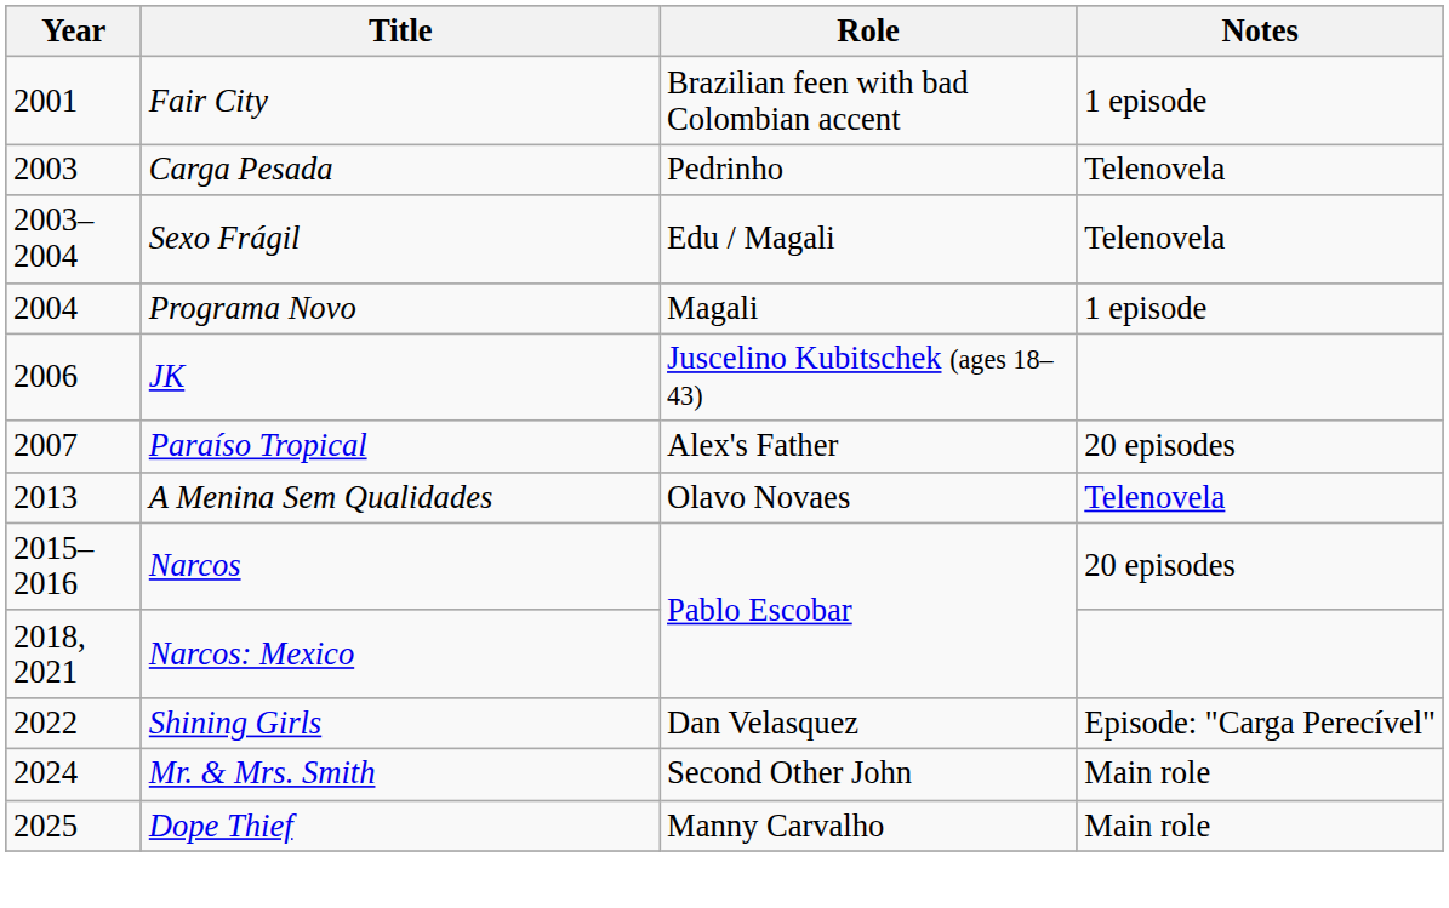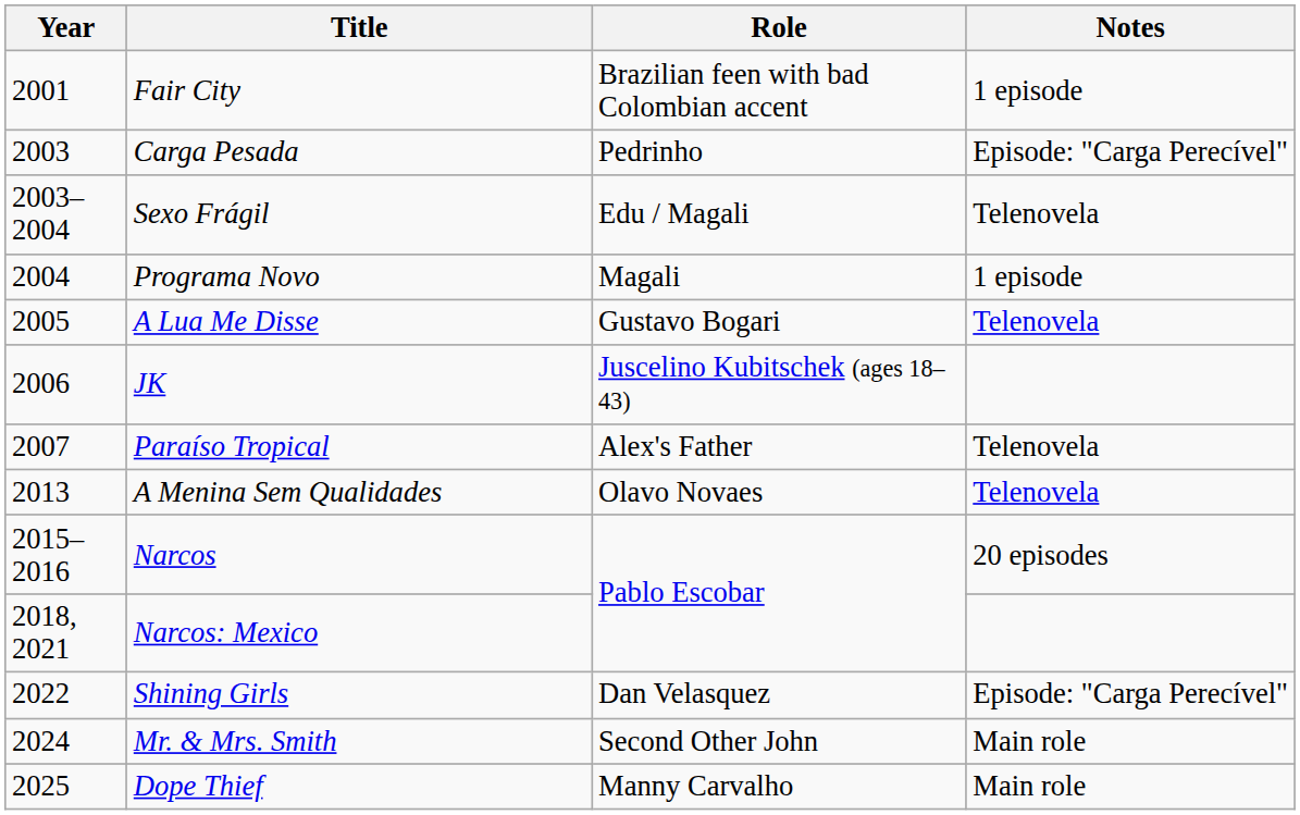 <table class = "wikitable sortable">
 <tr>
 <th width="60">Year</th>
 <th width="250">Title</th>
 <th width="200">Role</th>
 <th class="unsortable">Notes</th>
 </tr>
 <tr>
 <td>2001</td>
 <td><em>Fair City</em></td>
 <td>Brazilian feen with bad Colombian accent</td>
 <td>1 episode</td>
 </tr>
 <tr>
 <td>2003</td>
 <td><em>Carga Pesada</em></td>
 <td>Pedrinho</td>
-<td>Telenovela</td>
+<td>Episode: "Carga Perecível"</td>
 </tr>
 <tr>
 <td>2003–2004</td>
 <td><em>Sexo Frágil</em></td>
 <td>Edu / Magali</td>
 <td>Telenovela</td>
 </tr>
 <tr>
 <td>2004</td>
 <td><em>Programa Novo</em></td>
 <td>Magali</td>
 <td>1 episode</td>
 </tr>
 <tr>
+<td>2005</td>
+<td><em><a href='#'>A Lua Me Disse</a></em></td>
+<td>Gustavo Bogari</td>
+<td><a href='#'>Telenovela</a></td>
+</tr>
+<tr>
 <td>2006</td>
 <td><em><a href='#'>JK</a></em></td>
 <td><a href='#'>Juscelino Kubitschek</a> <small>(ages 18–43)</small></td>
 <td></td>
 </tr>
 <tr>
 <td>2007</td>
 <td><em><a href='#'>Paraíso Tropical</a></em></td>
 <td>Alex's Father</td>
-<td>20 episodes</td>
+<td>Telenovela</td>
 </tr>
 <tr>
 <td>2013</td>
 <td><em>A Menina Sem Qualidades</em></td>
 <td>Olavo Novaes</td>
 <td><a href='#'>Telenovela</a></td>
 </tr>
 <tr>
 <td>2015–2016</td>
 <td><em><a href='#'>Narcos</a></em></td>
 <td rowspan="2"><a href='#'>Pablo Escobar</a></td>
 <td>20 episodes</td>
 </tr>
 <tr>
 <td>2018, 2021</td>
 <td><em><a href='#'>Narcos: Mexico</a></em></td>
 <td></td>
 </tr>
 <tr>
 <td>2022</td>
 <td><em><a href='#'>Shining Girls</a></em></td>
 <td>Dan Velasquez</td>
 <td>Episode: "Carga Perecível"</td>
 </tr>
 <tr>
 <td>2024</td>
 <td><em><a href='#'>Mr. & Mrs. Smith</a></em></td>
 <td>Second Other John</td>
 <td>Main role</td>
 </tr>
 <tr>
 <td>2025</td>
 <td><em><a href='#'>Dope Thief</a></em></td>
 <td>Manny Carvalho</td>
 <td>Main role</td>
 </tr>
 </table>
